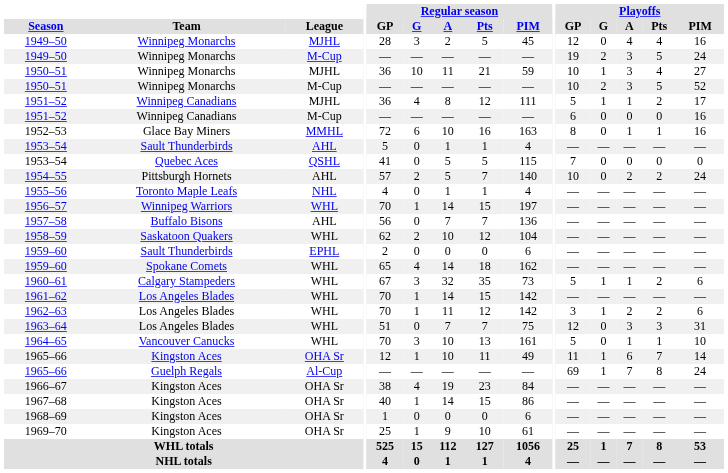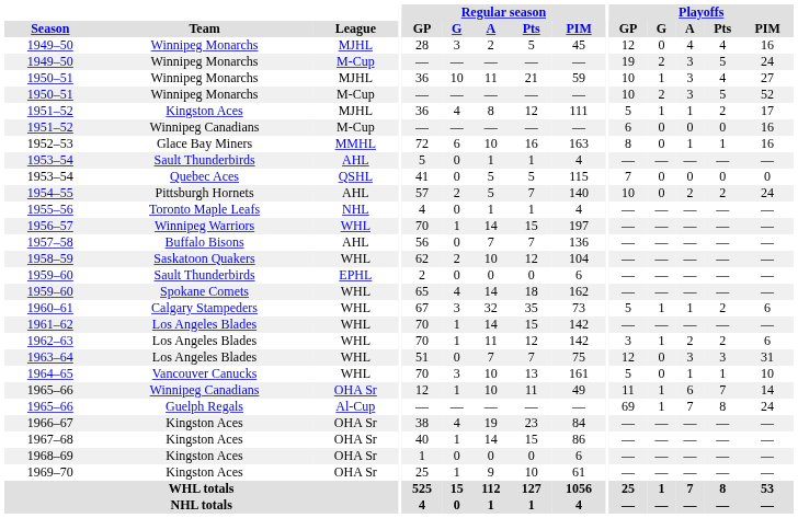 <table border="0" cellpadding="1" cellspacing="0" style="text-align:center; width:60em">
 <tr bgcolor="#e0e0e0">
 <th colspan="3" bgcolor="#ffffff"></th>
 <th rowspan="100" bgcolor="#ffffff"></th>
 <th colspan="5"><a href='#'>Regular season</a></th>
 <th rowspan="100" bgcolor="#ffffff"></th>
 <th colspan="5"><a href='#'>Playoffs</a></th>
 </tr>
 <tr bgcolor="#e0e0e0">
 <th><a href='#'>Season</a></th>
 <th>Team</th>
 <th>League</th>
 <th>GP</th>
 <th><a href='#'>G</a></th>
 <th><a href='#'>A</a></th>
 <th><a href='#'>Pts</a></th>
 <th><a href='#'>PIM</a></th>
 <th>GP</th>
 <th>G</th>
 <th>A</th>
 <th>Pts</th>
 <th>PIM</th>
 </tr>
 <tr>
 <td><a href='#'>1949–50</a></td>
 <td><a href='#'>Winnipeg Monarchs</a></td>
 <td><a href='#'>MJHL</a></td>
 <td>28</td>
 <td>3</td>
 <td>2</td>
 <td>5</td>
 <td>45</td>
 <td>12</td>
 <td>0</td>
 <td>4</td>
 <td>4</td>
 <td>16</td>
 </tr>
 <tr bgcolor="#f0f0f0">
 <td><a href='#'>1949–50</a></td>
 <td>Winnipeg Monarchs</td>
 <td><a href='#'>M-Cup</a></td>
 <td>—</td>
 <td>—</td>
 <td>—</td>
 <td>—</td>
 <td>—</td>
 <td>19</td>
 <td>2</td>
 <td>3</td>
 <td>5</td>
 <td>24</td>
 </tr>
 <tr>
 <td><a href='#'>1950–51</a></td>
 <td>Winnipeg Monarchs</td>
 <td>MJHL</td>
 <td>36</td>
 <td>10</td>
 <td>11</td>
 <td>21</td>
 <td>59</td>
 <td>10</td>
 <td>1</td>
 <td>3</td>
 <td>4</td>
 <td>27</td>
 </tr>
 <tr bgcolor="#f0f0f0">
 <td><a href='#'>1950–51</a></td>
 <td>Winnipeg Monarchs</td>
 <td>M-Cup</td>
 <td>—</td>
 <td>—</td>
 <td>—</td>
 <td>—</td>
 <td>—</td>
 <td>10</td>
 <td>2</td>
 <td>3</td>
 <td>5</td>
 <td>52</td>
 </tr>
 <tr>
 <td><a href='#'>1951–52</a></td>
-<td><a href='#'>Winnipeg Canadians</a></td>
+<td><a href='#'>Kingston Aces</a></td>
 <td>MJHL</td>
 <td>36</td>
 <td>4</td>
 <td>8</td>
 <td>12</td>
 <td>111</td>
 <td>5</td>
 <td>1</td>
 <td>1</td>
 <td>2</td>
 <td>17</td>
 </tr>
 <tr bgcolor="#f0f0f0">
 <td><a href='#'>1951–52</a></td>
 <td>Winnipeg Canadians</td>
 <td>M-Cup</td>
 <td>—</td>
 <td>—</td>
 <td>—</td>
 <td>—</td>
 <td>—</td>
 <td>6</td>
 <td>0</td>
 <td>0</td>
 <td>0</td>
 <td>16</td>
 </tr>
 <tr>
 <td>1952–53</td>
 <td>Glace Bay Miners</td>
 <td><a href='#'>MMHL</a></td>
 <td>72</td>
 <td>6</td>
 <td>10</td>
 <td>16</td>
 <td>163</td>
 <td>8</td>
 <td>0</td>
 <td>1</td>
 <td>1</td>
 <td>16</td>
 </tr>
 <tr bgcolor="#f0f0f0">
 <td><a href='#'>1953–54</a></td>
 <td><a href='#'>Sault Thunderbirds</a></td>
 <td><a href='#'>AHL</a></td>
 <td>5</td>
 <td>0</td>
 <td>1</td>
 <td>1</td>
 <td>4</td>
 <td>—</td>
 <td>—</td>
 <td>—</td>
 <td>—</td>
 <td>—</td>
 </tr>
 <tr>
 <td>1953–54</td>
 <td><a href='#'>Quebec Aces</a></td>
 <td><a href='#'>QSHL</a></td>
 <td>41</td>
 <td>0</td>
 <td>5</td>
 <td>5</td>
 <td>115</td>
 <td>7</td>
 <td>0</td>
 <td>0</td>
 <td>0</td>
 <td>0</td>
 </tr>
 <tr bgcolor="#f0f0f0">
 <td><a href='#'>1954–55</a></td>
 <td>Pittsburgh Hornets</td>
 <td>AHL</td>
 <td>57</td>
 <td>2</td>
 <td>5</td>
 <td>7</td>
 <td>140</td>
 <td>10</td>
 <td>0</td>
 <td>2</td>
 <td>2</td>
 <td>24</td>
 </tr>
 <tr>
 <td><a href='#'>1955–56</a></td>
 <td><a href='#'>Toronto Maple Leafs</a></td>
 <td><a href='#'>NHL</a></td>
 <td>4</td>
 <td>0</td>
 <td>1</td>
 <td>1</td>
 <td>4</td>
 <td>—</td>
 <td>—</td>
 <td>—</td>
 <td>—</td>
 <td>—</td>
 </tr>
 <tr bgcolor="#f0f0f0">
 <td><a href='#'>1956–57</a></td>
 <td><a href='#'>Winnipeg Warriors</a></td>
 <td><a href='#'>WHL</a></td>
 <td>70</td>
 <td>1</td>
 <td>14</td>
 <td>15</td>
 <td>197</td>
 <td>—</td>
 <td>—</td>
 <td>—</td>
 <td>—</td>
 <td>—</td>
 </tr>
 <tr>
 <td><a href='#'>1957–58</a></td>
 <td><a href='#'>Buffalo Bisons</a></td>
 <td>AHL</td>
 <td>56</td>
 <td>0</td>
 <td>7</td>
 <td>7</td>
 <td>136</td>
 <td>—</td>
 <td>—</td>
 <td>—</td>
 <td>—</td>
 <td>—</td>
 </tr>
 <tr bgcolor="#f0f0f0">
 <td><a href='#'>1958–59</a></td>
 <td><a href='#'>Saskatoon Quakers</a></td>
 <td>WHL</td>
 <td>62</td>
 <td>2</td>
 <td>10</td>
 <td>12</td>
 <td>104</td>
 <td>—</td>
 <td>—</td>
 <td>—</td>
 <td>—</td>
 <td>—</td>
 </tr>
 <tr>
 <td><a href='#'>1959–60</a></td>
 <td><a href='#'>Sault Thunderbirds</a></td>
 <td><a href='#'>EPHL</a></td>
 <td>2</td>
 <td>0</td>
 <td>0</td>
 <td>0</td>
 <td>6</td>
 <td>—</td>
 <td>—</td>
 <td>—</td>
 <td>—</td>
 <td>—</td>
 </tr>
 <tr bgcolor="#f0f0f0">
 <td><a href='#'>1959–60</a></td>
 <td><a href='#'>Spokane Comets</a></td>
 <td>WHL</td>
 <td>65</td>
 <td>4</td>
 <td>14</td>
 <td>18</td>
 <td>162</td>
 <td>—</td>
 <td>—</td>
 <td>—</td>
 <td>—</td>
 <td>—</td>
 </tr>
 <tr>
 <td><a href='#'>1960–61</a></td>
 <td><a href='#'>Calgary Stampeders</a></td>
 <td>WHL</td>
 <td>67</td>
 <td>3</td>
 <td>32</td>
 <td>35</td>
 <td>73</td>
 <td>5</td>
 <td>1</td>
 <td>1</td>
 <td>2</td>
 <td>6</td>
 </tr>
 <tr bgcolor="#f0f0f0">
 <td><a href='#'>1961–62</a></td>
 <td><a href='#'>Los Angeles Blades</a></td>
 <td>WHL</td>
 <td>70</td>
 <td>1</td>
 <td>14</td>
 <td>15</td>
 <td>142</td>
 <td>—</td>
 <td>—</td>
 <td>—</td>
 <td>—</td>
 <td>—</td>
 </tr>
 <tr>
 <td><a href='#'>1962–63</a></td>
 <td>Los Angeles Blades</td>
 <td>WHL</td>
 <td>70</td>
 <td>1</td>
 <td>11</td>
 <td>12</td>
 <td>142</td>
 <td>3</td>
 <td>1</td>
 <td>2</td>
 <td>2</td>
 <td>6</td>
 </tr>
 <tr bgcolor="#f0f0f0">
 <td><a href='#'>1963–64</a></td>
 <td>Los Angeles Blades</td>
 <td>WHL</td>
 <td>51</td>
 <td>0</td>
 <td>7</td>
 <td>7</td>
 <td>75</td>
 <td>12</td>
 <td>0</td>
 <td>3</td>
 <td>3</td>
 <td>31</td>
 </tr>
 <tr>
 <td><a href='#'>1964–65</a></td>
 <td><a href='#'>Vancouver Canucks</a></td>
 <td>WHL</td>
 <td>70</td>
 <td>3</td>
 <td>10</td>
 <td>13</td>
 <td>161</td>
 <td>5</td>
 <td>0</td>
 <td>1</td>
 <td>1</td>
 <td>10</td>
 </tr>
 <tr bgcolor="#f0f0f0">
 <td>1965–66</td>
-<td><a href='#'>Kingston Aces</a></td>
+<td><a href='#'>Winnipeg Canadians</a></td>
 <td><a href='#'>OHA Sr</a></td>
 <td>12</td>
 <td>1</td>
 <td>10</td>
 <td>11</td>
 <td>49</td>
 <td>11</td>
 <td>1</td>
 <td>6</td>
 <td>7</td>
 <td>14</td>
 </tr>
 <tr>
 <td><a href='#'>1965–66</a></td>
 <td><a href='#'>Guelph Regals</a></td>
 <td><a href='#'>Al-Cup</a></td>
 <td>—</td>
 <td>—</td>
 <td>—</td>
 <td>—</td>
 <td>—</td>
 <td>69</td>
 <td>1</td>
 <td>7</td>
 <td>8</td>
 <td>24</td>
 </tr>
 <tr bgcolor="#f0f0f0">
 <td>1966–67</td>
 <td>Kingston Aces</td>
 <td>OHA Sr</td>
 <td>38</td>
 <td>4</td>
 <td>19</td>
 <td>23</td>
 <td>84</td>
 <td>—</td>
 <td>—</td>
 <td>—</td>
 <td>—</td>
 <td>—</td>
 </tr>
 <tr>
 <td>1967–68</td>
 <td>Kingston Aces</td>
 <td>OHA Sr</td>
 <td>40</td>
 <td>1</td>
 <td>14</td>
 <td>15</td>
 <td>86</td>
 <td>—</td>
 <td>—</td>
 <td>—</td>
 <td>—</td>
 <td>—</td>
 </tr>
 <tr bgcolor="#f0f0f0">
 <td>1968–69</td>
 <td>Kingston Aces</td>
 <td>OHA Sr</td>
 <td>1</td>
 <td>0</td>
 <td>0</td>
 <td>0</td>
 <td>6</td>
 <td>—</td>
 <td>—</td>
 <td>—</td>
 <td>—</td>
 <td>—</td>
 </tr>
 <tr>
 <td>1969–70</td>
 <td>Kingston Aces</td>
 <td>OHA Sr</td>
 <td>25</td>
 <td>1</td>
 <td>9</td>
 <td>10</td>
 <td>61</td>
 <td>—</td>
 <td>—</td>
 <td>—</td>
 <td>—</td>
 <td>—</td>
 </tr>
 <tr bgcolor="#e0e0e0">
 <th colspan="3">WHL totals</th>
 <th>525</th>
 <th>15</th>
 <th>112</th>
 <th>127</th>
 <th>1056</th>
 <th>25</th>
 <th>1</th>
 <th>7</th>
 <th>8</th>
 <th>53</th>
 </tr>
 <tr bgcolor="#e0e0e0">
 <th colspan="3">NHL totals</th>
 <th>4</th>
 <th>0</th>
 <th>1</th>
 <th>1</th>
 <th>4</th>
 <th>—</th>
 <th>—</th>
 <th>—</th>
 <th>—</th>
 <th>—</th>
 </tr>
 </table>
